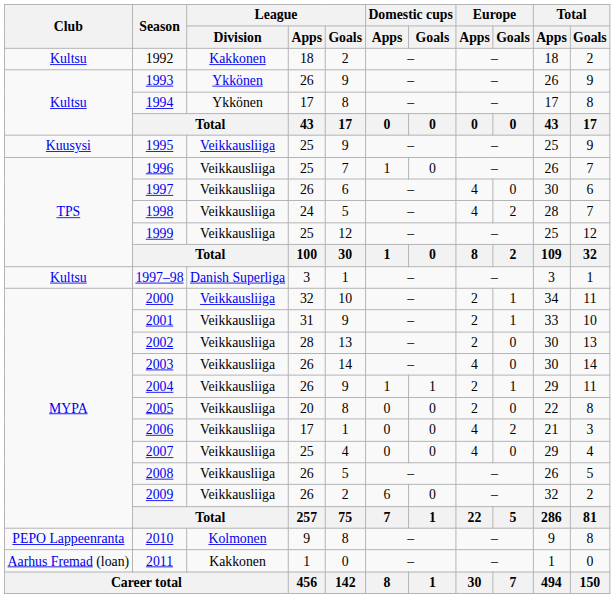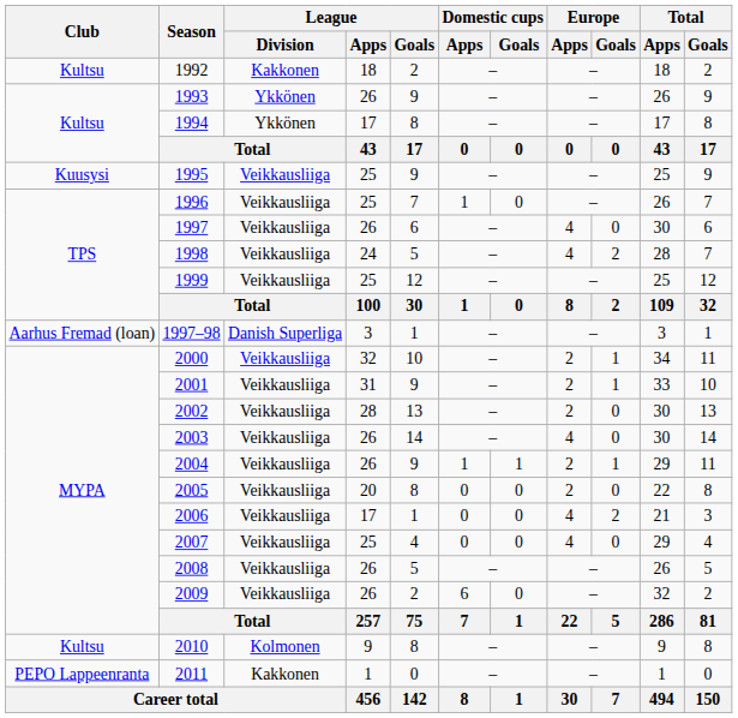 <table class="wikitable" style="text-align:center">
 <tr>
 <th rowspan="2">Club</th>
 <th rowspan="2">Season</th>
 <th colspan="3">League</th>
 <th colspan="2">Domestic cups</th>
 <th colspan="2">Europe</th>
 <th colspan="2">Total</th>
 </tr>
 <tr>
 <th>Division</th>
 <th>Apps</th>
 <th>Goals</th>
 <th>Apps</th>
 <th>Goals</th>
 <th>Apps</th>
 <th>Goals</th>
 <th>Apps</th>
 <th>Goals</th>
 </tr>
 <tr>
 <td><a href='#'>Kultsu</a></td>
 <td>1992</td>
 <td><a href='#'>Kakkonen</a></td>
 <td>18</td>
 <td>2</td>
 <td colspan=2>–</td>
 <td colspan=2>–</td>
 <td>18</td>
 <td>2</td>
 </tr>
 <tr>
 <td rowspan=3><a href='#'>Kultsu</a></td>
 <td><a href='#'>1993</a></td>
 <td><a href='#'>Ykkönen</a></td>
 <td>26</td>
 <td>9</td>
 <td colspan=2>–</td>
 <td colspan=2>–</td>
 <td>26</td>
 <td>9</td>
 </tr>
 <tr>
 <td><a href='#'>1994</a></td>
 <td>Ykkönen</td>
 <td>17</td>
 <td>8</td>
 <td colspan=2>–</td>
 <td colspan=2>–</td>
 <td>17</td>
 <td>8</td>
 </tr>
 <tr>
 <th colspan=2>Total</th>
 <th>43</th>
 <th>17</th>
 <th>0</th>
 <th>0</th>
 <th>0</th>
 <th>0</th>
 <th>43</th>
 <th>17</th>
 </tr>
 <tr>
 <td><a href='#'>Kuusysi</a></td>
 <td><a href='#'>1995</a></td>
 <td><a href='#'>Veikkausliiga</a></td>
 <td>25</td>
 <td>9</td>
 <td colspan=2>–</td>
 <td colspan=2>–</td>
 <td>25</td>
 <td>9</td>
 </tr>
 <tr>
 <td rowspan=5><a href='#'>TPS</a></td>
 <td><a href='#'>1996</a></td>
 <td>Veikkausliiga</td>
 <td>25</td>
 <td>7</td>
 <td>1</td>
 <td>0</td>
 <td colspan=2>–</td>
 <td>26</td>
 <td>7</td>
 </tr>
 <tr>
 <td><a href='#'>1997</a></td>
 <td>Veikkausliiga</td>
 <td>26</td>
 <td>6</td>
 <td colspan=2>–</td>
 <td>4</td>
 <td>0</td>
 <td>30</td>
 <td>6</td>
 </tr>
 <tr>
 <td><a href='#'>1998</a></td>
 <td>Veikkausliiga</td>
 <td>24</td>
 <td>5</td>
 <td colspan=2>–</td>
 <td>4</td>
 <td>2</td>
 <td>28</td>
 <td>7</td>
 </tr>
 <tr>
 <td><a href='#'>1999</a></td>
 <td>Veikkausliiga</td>
 <td>25</td>
 <td>12</td>
 <td colspan=2>–</td>
 <td colspan=2>–</td>
 <td>25</td>
 <td>12</td>
 </tr>
 <tr>
 <th colspan=2>Total</th>
 <th>100</th>
 <th>30</th>
 <th>1</th>
 <th>0</th>
 <th>8</th>
 <th>2</th>
 <th>109</th>
 <th>32</th>
 </tr>
 <tr>
-<td><a href='#'>Kultsu</a></td>
+<td><a href='#'>Aarhus Fremad</a> (loan)</td>
 <td><a href='#'>1997–98</a></td>
 <td><a href='#'>Danish Superliga</a></td>
 <td>3</td>
 <td>1</td>
 <td colspan=2>–</td>
 <td colspan=2>–</td>
 <td>3</td>
 <td>1</td>
 </tr>
 <tr>
 <td rowspan=11><a href='#'>MYPA</a></td>
 <td><a href='#'>2000</a></td>
 <td><a href='#'>Veikkausliiga</a></td>
 <td>32</td>
 <td>10</td>
 <td colspan=2>–</td>
 <td>2</td>
 <td>1</td>
 <td>34</td>
 <td>11</td>
 </tr>
 <tr>
 <td><a href='#'>2001</a></td>
 <td>Veikkausliiga</td>
 <td>31</td>
 <td>9</td>
 <td colspan=2>–</td>
 <td>2</td>
 <td>1</td>
 <td>33</td>
 <td>10</td>
 </tr>
 <tr>
 <td><a href='#'>2002</a></td>
 <td>Veikkausliiga</td>
 <td>28</td>
 <td>13</td>
 <td colspan=2>–</td>
 <td>2</td>
 <td>0</td>
 <td>30</td>
 <td>13</td>
 </tr>
 <tr>
 <td><a href='#'>2003</a></td>
 <td>Veikkausliiga</td>
 <td>26</td>
 <td>14</td>
 <td colspan=2>–</td>
 <td>4</td>
 <td>0</td>
 <td>30</td>
 <td>14</td>
 </tr>
 <tr>
 <td><a href='#'>2004</a></td>
 <td>Veikkausliiga</td>
 <td>26</td>
 <td>9</td>
 <td>1</td>
 <td>1</td>
 <td>2</td>
 <td>1</td>
 <td>29</td>
 <td>11</td>
 </tr>
 <tr>
 <td><a href='#'>2005</a></td>
 <td>Veikkausliiga</td>
 <td>20</td>
 <td>8</td>
 <td>0</td>
 <td>0</td>
 <td>2</td>
 <td>0</td>
 <td>22</td>
 <td>8</td>
 </tr>
 <tr>
 <td><a href='#'>2006</a></td>
 <td>Veikkausliiga</td>
 <td>17</td>
 <td>1</td>
 <td>0</td>
 <td>0</td>
 <td>4</td>
 <td>2</td>
 <td>21</td>
 <td>3</td>
 </tr>
 <tr>
 <td><a href='#'>2007</a></td>
 <td>Veikkausliiga</td>
 <td>25</td>
 <td>4</td>
 <td>0</td>
 <td>0</td>
 <td>4</td>
 <td>0</td>
 <td>29</td>
 <td>4</td>
 </tr>
 <tr>
 <td><a href='#'>2008</a></td>
 <td>Veikkausliiga</td>
 <td>26</td>
 <td>5</td>
 <td colspan=2>–</td>
 <td colspan=2>–</td>
 <td>26</td>
 <td>5</td>
 </tr>
 <tr>
 <td><a href='#'>2009</a></td>
 <td>Veikkausliiga</td>
 <td>26</td>
 <td>2</td>
 <td>6</td>
 <td>0</td>
 <td colspan=2>–</td>
 <td>32</td>
 <td>2</td>
 </tr>
 <tr>
 <th colspan=2>Total</th>
 <th>257</th>
 <th>75</th>
 <th>7</th>
 <th>1</th>
 <th>22</th>
 <th>5</th>
 <th>286</th>
 <th>81</th>
 </tr>
 <tr>
-<td><a href='#'>PEPO Lappeenranta</a></td>
+<td><a href='#'>Kultsu</a></td>
 <td><a href='#'>2010</a></td>
 <td><a href='#'>Kolmonen</a></td>
 <td>9</td>
 <td>8</td>
 <td colspan=2>–</td>
 <td colspan=2>–</td>
 <td>9</td>
 <td>8</td>
 </tr>
 <tr>
-<td><a href='#'>Aarhus Fremad</a> (loan)</td>
+<td><a href='#'>PEPO Lappeenranta</a></td>
 <td><a href='#'>2011</a></td>
 <td>Kakkonen</td>
 <td>1</td>
 <td>0</td>
 <td colspan=2>–</td>
 <td colspan=2>–</td>
 <td>1</td>
 <td>0</td>
 </tr>
 <tr>
 <th colspan="3">Career total</th>
 <th>456</th>
 <th>142</th>
 <th>8</th>
 <th>1</th>
 <th>30</th>
 <th>7</th>
 <th>494</th>
 <th>150</th>
 </tr>
 </table>
